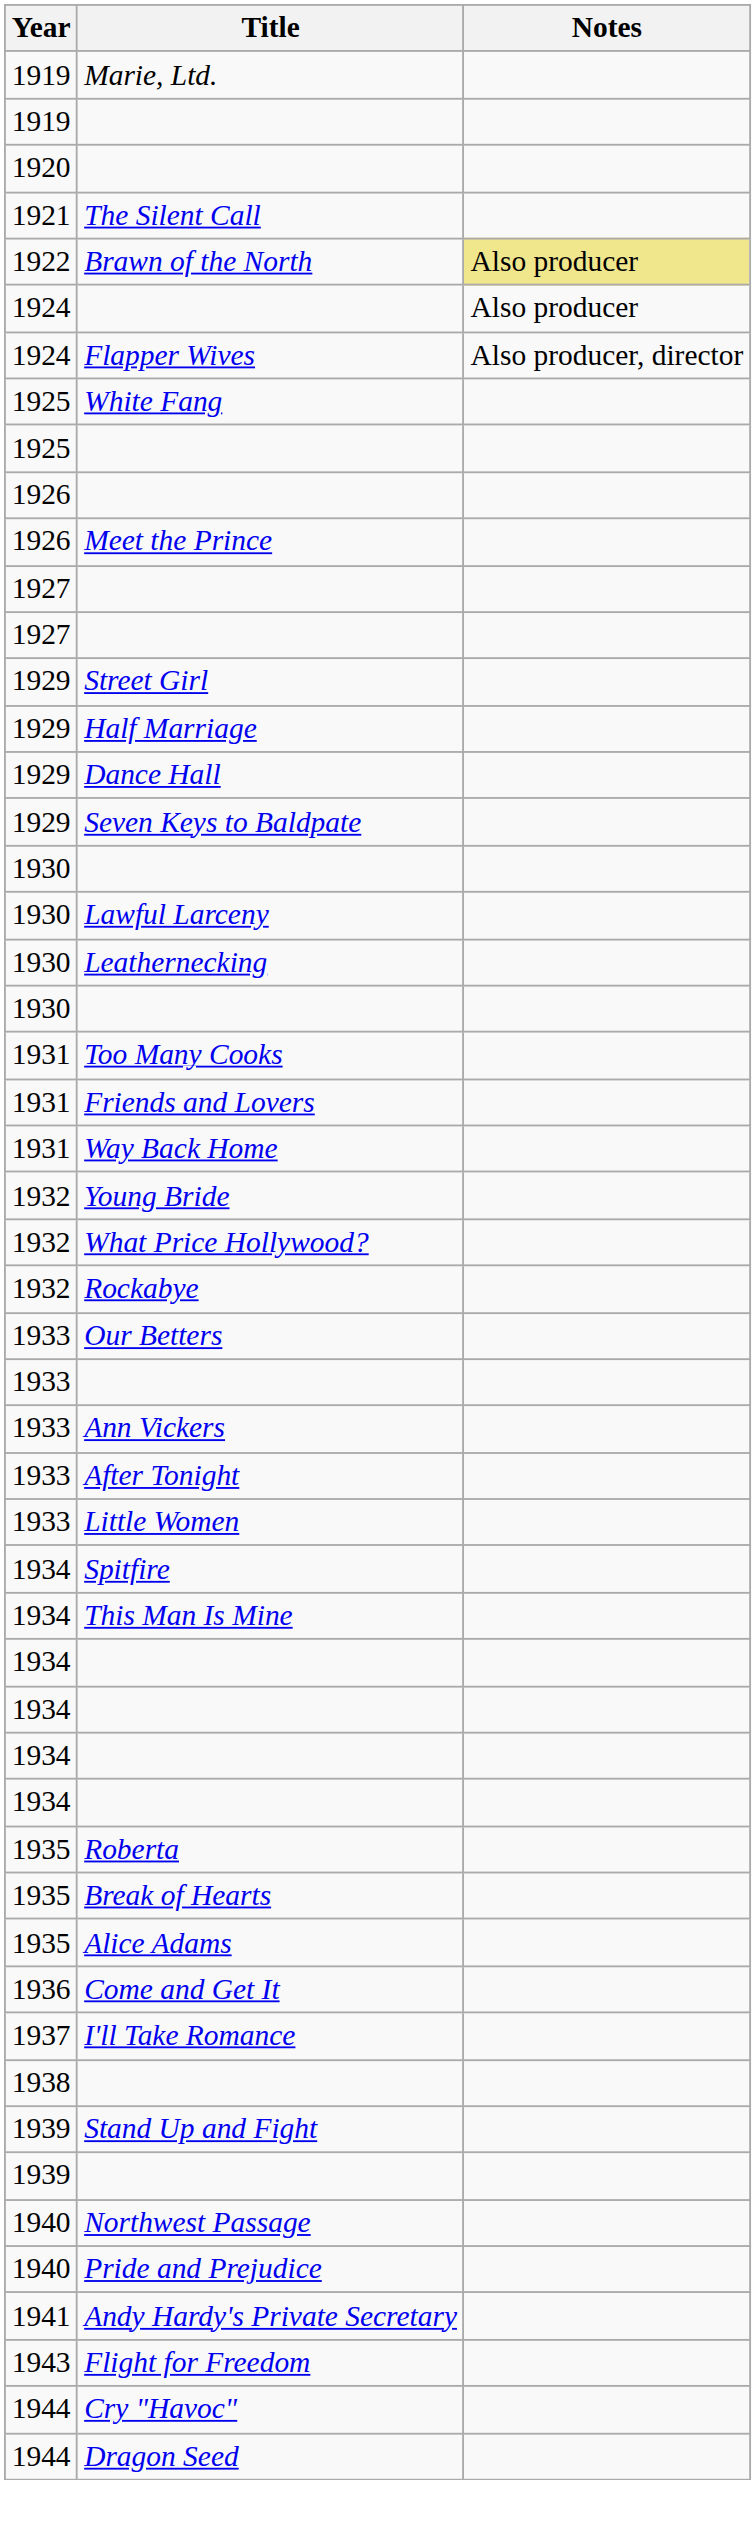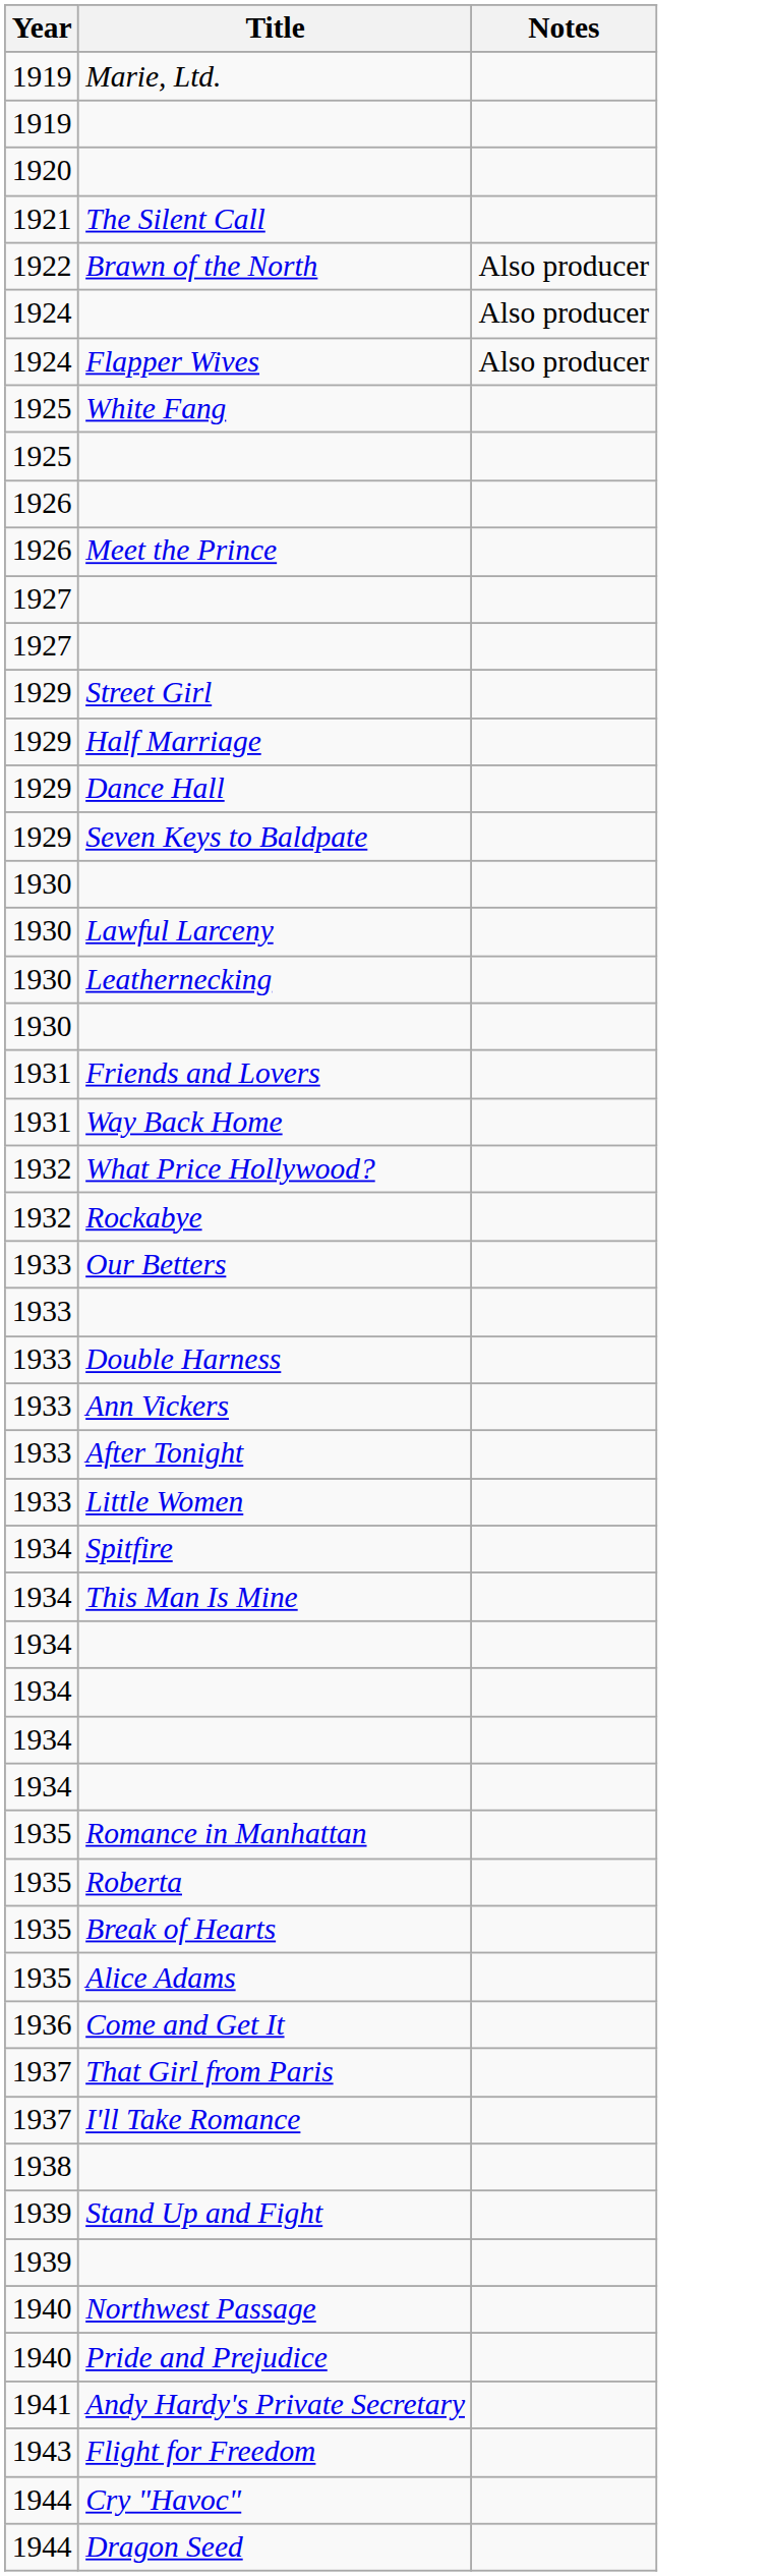 <table class="wikitable sortable">
 <tr>
 <th>Year</th>
 <th>Title</th>
 <th class="unsortable">Notes</th>
 </tr>
 <tr>
 <td>1919</td>
 <td><em>Marie, Ltd.</em></td>
 <td></td>
 </tr>
 <tr>
 <td>1919</td>
 <td><em></em></td>
 <td></td>
 </tr>
 <tr>
 <td>1920</td>
 <td><em></em></td>
 <td></td>
 </tr>
 <tr>
 <td>1921</td>
 <td><em><a href='#'>The Silent Call</a></em></td>
 <td></td>
 </tr>
 <tr>
 <td>1922</td>
 <td><em><a href='#'>Brawn of the North</a></em></td>
-<td style="background: khaki;">Also producer</td>
+<td>Also producer</td>
 </tr>
 <tr>
 <td>1924</td>
 <td><em></em></td>
 <td>Also producer</td>
 </tr>
 <tr>
 <td>1924</td>
 <td><em><a href='#'>Flapper Wives</a></em></td>
-<td>Also producer, director</td>
+<td>Also producer</td>
 </tr>
 <tr>
 <td>1925</td>
 <td><em><a href='#'>White Fang</a></em></td>
 <td></td>
 </tr>
 <tr>
 <td>1925</td>
 <td><em></em></td>
 <td></td>
 </tr>
 <tr>
 <td>1926</td>
 <td><em></em></td>
 <td></td>
 </tr>
 <tr>
 <td>1926</td>
 <td><em><a href='#'>Meet the Prince</a></em></td>
 <td></td>
 </tr>
 <tr>
 <td>1927</td>
 <td><em></em></td>
 <td></td>
 </tr>
 <tr>
 <td>1927</td>
 <td><em></em></td>
 <td></td>
 </tr>
 <tr>
 <td>1929</td>
 <td><em><a href='#'>Street Girl</a></em></td>
 <td></td>
 </tr>
 <tr>
 <td>1929</td>
 <td><em><a href='#'>Half Marriage</a></em></td>
 <td></td>
 </tr>
 <tr>
 <td>1929</td>
 <td><em><a href='#'>Dance Hall</a></em></td>
 <td></td>
 </tr>
 <tr>
 <td>1929</td>
 <td><em><a href='#'>Seven Keys to Baldpate</a></em></td>
 <td></td>
 </tr>
 <tr>
 <td>1930</td>
 <td><em></em></td>
 <td></td>
 </tr>
 <tr>
 <td>1930</td>
 <td><em><a href='#'>Lawful Larceny</a></em></td>
 <td></td>
 </tr>
 <tr>
 <td>1930</td>
 <td><em><a href='#'>Leathernecking</a></em></td>
 <td></td>
 </tr>
 <tr>
 <td>1930</td>
 <td><em></em></td>
 <td></td>
 </tr>
 <tr>
 <td>1931</td>
-<td><em><a href='#'>Too Many Cooks</a></em></td>
-<td></td>
-</tr>
-<tr>
-<td>1931</td>
 <td><em><a href='#'>Friends and Lovers</a></em></td>
 <td></td>
 </tr>
 <tr>
 <td>1931</td>
 <td><em><a href='#'>Way Back Home</a></em></td>
-<td></td>
-</tr>
-<tr>
-<td>1932</td>
-<td><em><a href='#'>Young Bride</a></em></td>
 <td></td>
 </tr>
 <tr>
 <td>1932</td>
 <td><em><a href='#'>What Price Hollywood?</a></em></td>
 <td></td>
 </tr>
 <tr>
 <td>1932</td>
 <td><em><a href='#'>Rockabye</a></em></td>
 <td></td>
 </tr>
 <tr>
 <td>1933</td>
 <td><em><a href='#'>Our Betters</a></em></td>
 <td></td>
 </tr>
 <tr>
 <td>1933</td>
 <td><em></em></td>
+<td></td>
+</tr>
+<tr>
+<td>1933</td>
+<td><em><a href='#'>Double Harness</a></em></td>
 <td></td>
 </tr>
 <tr>
 <td>1933</td>
 <td><em><a href='#'>Ann Vickers</a></em></td>
 <td></td>
 </tr>
 <tr>
 <td>1933</td>
 <td><em><a href='#'>After Tonight</a></em></td>
 <td></td>
 </tr>
 <tr>
 <td>1933</td>
 <td><em><a href='#'>Little Women</a></em></td>
 <td></td>
 </tr>
 <tr>
 <td>1934</td>
 <td><em><a href='#'>Spitfire</a></em></td>
 <td></td>
 </tr>
 <tr>
 <td>1934</td>
 <td><em><a href='#'>This Man Is Mine</a></em></td>
 <td></td>
 </tr>
 <tr>
 <td>1934</td>
 <td><em></em></td>
 <td></td>
 </tr>
 <tr>
 <td>1934</td>
 <td><em></em></td>
 <td></td>
 </tr>
 <tr>
 <td>1934</td>
 <td><em></em></td>
 <td></td>
 </tr>
 <tr>
 <td>1934</td>
 <td><em></em></td>
 <td></td>
 </tr>
 <tr>
 <td>1935</td>
+<td><em><a href='#'>Romance in Manhattan</a></em></td>
+<td></td>
+</tr>
+<tr>
+<td>1935</td>
 <td><em><a href='#'>Roberta</a></em></td>
 <td></td>
 </tr>
 <tr>
 <td>1935</td>
 <td><em><a href='#'>Break of Hearts</a></em></td>
 <td></td>
 </tr>
 <tr>
 <td>1935</td>
 <td><em><a href='#'>Alice Adams</a></em></td>
 <td></td>
 </tr>
 <tr>
 <td>1936</td>
 <td><em><a href='#'>Come and Get It</a></em></td>
+<td></td>
+</tr>
+<tr>
+<td>1937</td>
+<td><em><a href='#'>That Girl from Paris</a></em></td>
 <td></td>
 </tr>
 <tr>
 <td>1937</td>
 <td><em><a href='#'>I'll Take Romance</a></em></td>
 <td></td>
 </tr>
 <tr>
 <td>1938</td>
 <td><em></em></td>
 <td></td>
 </tr>
 <tr>
 <td>1939</td>
 <td><em><a href='#'>Stand Up and Fight</a></em></td>
 <td></td>
 </tr>
 <tr>
 <td>1939</td>
 <td><em></em></td>
 <td></td>
 </tr>
 <tr>
 <td>1940</td>
 <td><em><a href='#'>Northwest Passage</a></em></td>
 <td></td>
 </tr>
 <tr>
 <td>1940</td>
 <td><em><a href='#'>Pride and Prejudice</a></em></td>
 <td></td>
 </tr>
 <tr>
 <td>1941</td>
 <td><em><a href='#'>Andy Hardy's Private Secretary</a></em></td>
 <td></td>
 </tr>
 <tr>
 <td>1943</td>
 <td><em><a href='#'>Flight for Freedom</a></em></td>
 <td></td>
 </tr>
 <tr>
 <td>1944</td>
 <td><em><a href='#'>Cry "Havoc"</a></em></td>
 <td></td>
 </tr>
 <tr>
 <td>1944</td>
 <td><em><a href='#'>Dragon Seed</a></em></td>
 <td></td>
 </tr>
 </table>
